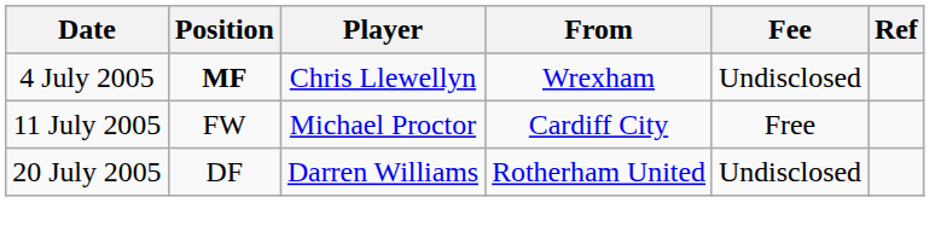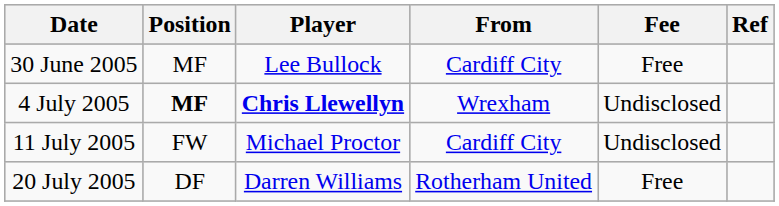 <table class="wikitable" style="font-size: 95%; text-align: center;">
 <tr>
 <th>Date</th>
 <th>Position</th>
 <th>Player</th>
 <th>From</th>
 <th>Fee</th>
 <th>Ref</th>
 </tr>
 <tr>
+<td>30 June 2005</td>
+<td>MF</td>
+<td><a href='#'>Lee Bullock</a></td>
+<td><a href='#'>Cardiff City</a></td>
+<td>Free</td>
+<td></td>
+</tr>
+<tr>
 <td>4 July 2005</td>
 <td><strong>MF</strong></td>
-<td><a href='#'>Chris Llewellyn</a></td>
+<td><strong><a href='#'>Chris Llewellyn</a></strong></td>
 <td><a href='#'>Wrexham</a></td>
 <td>Undisclosed</td>
 <td></td>
 </tr>
 <tr>
 <td>11 July 2005</td>
 <td>FW</td>
 <td><a href='#'>Michael Proctor</a></td>
 <td><a href='#'>Cardiff City</a></td>
-<td>Free</td>
+<td>Undisclosed</td>
 <td></td>
 </tr>
 <tr>
 <td>20 July 2005</td>
 <td>DF</td>
 <td><a href='#'>Darren Williams</a></td>
 <td><a href='#'>Rotherham United</a></td>
-<td>Undisclosed</td>
+<td>Free</td>
 <td></td>
 </tr>
 </table>
